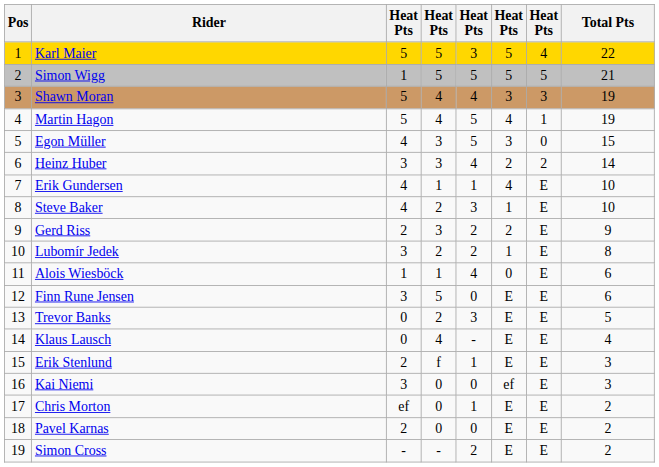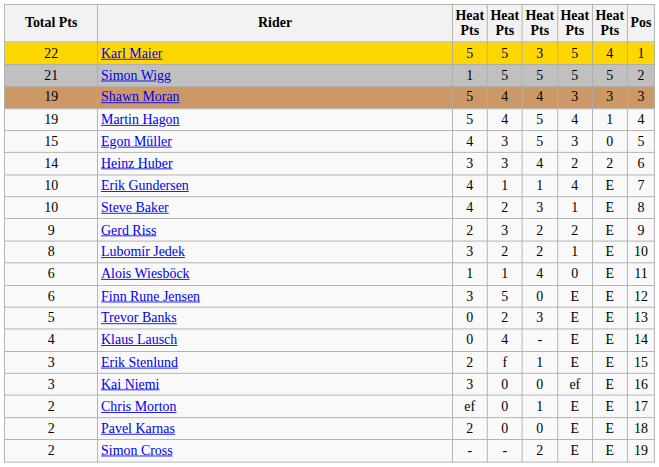 <table class="wikitable" style="font-size: 100%">
 <tr>
-<th width=20>Pos</th>
+<th width=100>Total Pts</th>
 <th width=400>Rider</th>
 <th width=20>Heat Pts</th>
 <th width=20>Heat Pts</th>
 <th width=20>Heat Pts</th>
 <th width=20>Heat Pts</th>
 <th width=20>Heat Pts</th>
-<th width=100>Total Pts</th>
+<th width=20>Pos</th>
 </tr>
 <tr align=center style="background-color: gold;">
-<td>1</td>
+<td>22</td>
 <td align="left"> <a href='#'>Karl Maier</a></td>
 <td>5</td>
 <td>5</td>
 <td>3</td>
 <td>5</td>
 <td>4</td>
-<td>22</td>
+<td>1</td>
 </tr>
 <tr align=center style="background-color: silver;">
-<td>2</td>
+<td>21</td>
 <td align="left"> <a href='#'>Simon Wigg</a></td>
 <td>1</td>
 <td>5</td>
 <td>5</td>
 <td>5</td>
 <td>5</td>
-<td>21</td>
+<td>2</td>
 </tr>
 <tr align=center style="background-color: #cc9966;">
-<td>3</td>
+<td>19</td>
 <td align="left"> <a href='#'>Shawn Moran</a></td>
 <td>5</td>
 <td>4</td>
 <td>4</td>
 <td>3</td>
 <td>3</td>
-<td>19</td>
+<td>3</td>
 </tr>
 <tr align=center>
-<td>4</td>
+<td>19</td>
 <td align="left"> <a href='#'>Martin Hagon</a></td>
 <td>5</td>
 <td>4</td>
 <td>5</td>
 <td>4</td>
 <td>1</td>
-<td>19</td>
+<td>4</td>
 </tr>
 <tr align=center>
-<td>5</td>
+<td>15</td>
 <td align="left"> <a href='#'>Egon Müller</a></td>
 <td>4</td>
 <td>3</td>
 <td>5</td>
 <td>3</td>
 <td>0</td>
-<td>15</td>
+<td>5</td>
 </tr>
 <tr align=center>
-<td>6</td>
+<td>14</td>
 <td align="left"> <a href='#'>Heinz Huber</a></td>
 <td>3</td>
 <td>3</td>
 <td>4</td>
 <td>2</td>
 <td>2</td>
-<td>14</td>
+<td>6</td>
 </tr>
 <tr align=center>
-<td>7</td>
+<td>10</td>
 <td align="left"> <a href='#'>Erik Gundersen</a></td>
 <td>4</td>
 <td>1</td>
 <td>1</td>
 <td>4</td>
 <td>E</td>
-<td>10</td>
+<td>7</td>
 </tr>
 <tr align=center>
-<td>8</td>
+<td>10</td>
 <td align="left"> <a href='#'>Steve Baker</a></td>
 <td>4</td>
 <td>2</td>
 <td>3</td>
 <td>1</td>
 <td>E</td>
-<td>10</td>
+<td>8</td>
 </tr>
 <tr align=center>
 <td>9</td>
 <td align="left"> <a href='#'>Gerd Riss</a></td>
 <td>2</td>
 <td>3</td>
 <td>2</td>
 <td>2</td>
 <td>E</td>
 <td>9</td>
 </tr>
 <tr align=center>
-<td>10</td>
+<td>8</td>
 <td align="left"> <a href='#'>Lubomír Jedek</a></td>
 <td>3</td>
 <td>2</td>
 <td>2</td>
 <td>1</td>
 <td>E</td>
-<td>8</td>
+<td>10</td>
 </tr>
 <tr align=center>
-<td>11</td>
+<td>6</td>
 <td align="left"> <a href='#'>Alois Wiesböck</a></td>
 <td>1</td>
 <td>1</td>
 <td>4</td>
 <td>0</td>
 <td>E</td>
-<td>6</td>
+<td>11</td>
 </tr>
 <tr align=center>
-<td>12</td>
+<td>6</td>
 <td align="left"> <a href='#'>Finn Rune Jensen</a></td>
 <td>3</td>
 <td>5</td>
 <td>0</td>
 <td>E</td>
 <td>E</td>
-<td>6</td>
+<td>12</td>
 </tr>
 <tr align=center>
-<td>13</td>
+<td>5</td>
 <td align="left"> <a href='#'>Trevor Banks</a></td>
 <td>0</td>
 <td>2</td>
 <td>3</td>
 <td>E</td>
 <td>E</td>
-<td>5</td>
+<td>13</td>
 </tr>
 <tr align=center>
-<td>14</td>
+<td>4</td>
 <td align="left"> <a href='#'>Klaus Lausch</a></td>
 <td>0</td>
 <td>4</td>
 <td>-</td>
 <td>E</td>
 <td>E</td>
-<td>4</td>
+<td>14</td>
 </tr>
 <tr align=center>
-<td>15</td>
+<td>3</td>
 <td align="left"> <a href='#'>Erik Stenlund</a></td>
 <td>2</td>
 <td>f</td>
 <td>1</td>
 <td>E</td>
 <td>E</td>
-<td>3</td>
+<td>15</td>
 </tr>
 <tr align=center>
-<td>16</td>
+<td>3</td>
 <td align="left"> <a href='#'>Kai Niemi</a></td>
 <td>3</td>
 <td>0</td>
 <td>0</td>
 <td>ef</td>
 <td>E</td>
-<td>3</td>
+<td>16</td>
 </tr>
 <tr align=center>
-<td>17</td>
+<td>2</td>
 <td align="left"> <a href='#'>Chris Morton</a></td>
 <td>ef</td>
 <td>0</td>
 <td>1</td>
 <td>E</td>
 <td>E</td>
-<td>2</td>
+<td>17</td>
 </tr>
 <tr align=center>
-<td>18</td>
+<td>2</td>
 <td align="left"> <a href='#'>Pavel Karnas</a></td>
 <td>2</td>
 <td>0</td>
 <td>0</td>
 <td>E</td>
 <td>E</td>
-<td>2</td>
+<td>18</td>
 </tr>
 <tr align=center>
-<td>19</td>
+<td>2</td>
 <td align="left"> <a href='#'>Simon Cross</a></td>
 <td>-</td>
 <td>-</td>
 <td>2</td>
 <td>E</td>
 <td>E</td>
-<td>2</td>
+<td>19</td>
 </tr>
 </table>
